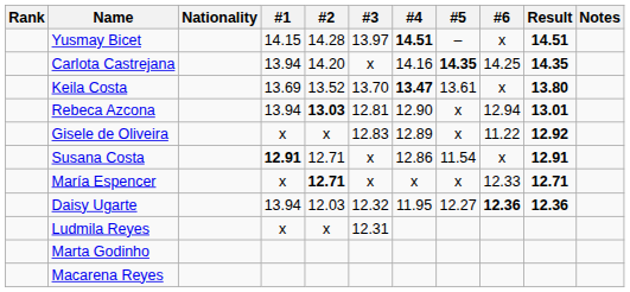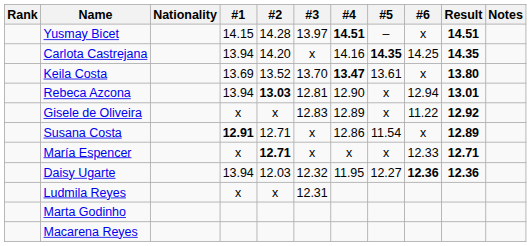 <table class="wikitable sortable" style="text-align:center;font-size:95%">
 <tr>
 <th>Rank</th>
 <th>Name</th>
 <th>Nationality</th>
 <th>#1</th>
 <th>#2</th>
 <th>#3</th>
 <th>#4</th>
 <th>#5</th>
 <th>#6</th>
 <th>Result</th>
 <th>Notes</th>
 </tr>
 <tr>
 <td></td>
 <td align=left><a href='#'>Yusmay Bicet</a></td>
 <td align=left></td>
 <td>14.15</td>
 <td>14.28</td>
 <td>13.97</td>
 <td><strong>14.51</strong></td>
 <td>–</td>
 <td>x</td>
 <td><strong>14.51</strong></td>
 <td></td>
 </tr>
 <tr>
 <td></td>
 <td align=left><a href='#'>Carlota Castrejana</a></td>
 <td align=left></td>
 <td>13.94</td>
 <td>14.20</td>
 <td>x</td>
 <td>14.16</td>
 <td><strong>14.35</strong></td>
 <td>14.25</td>
 <td><strong>14.35</strong></td>
 <td></td>
 </tr>
 <tr>
 <td></td>
 <td align=left><a href='#'>Keila Costa</a></td>
 <td align=left></td>
 <td>13.69</td>
 <td>13.52</td>
 <td>13.70</td>
 <td><strong>13.47</strong></td>
 <td>13.61</td>
 <td>x</td>
 <td><strong>13.80</strong></td>
 <td></td>
 </tr>
 <tr>
 <td></td>
 <td align=left><a href='#'>Rebeca Azcona</a></td>
 <td align=left></td>
 <td>13.94</td>
 <td><strong>13.03</strong></td>
 <td>12.81</td>
 <td>12.90</td>
 <td>x</td>
 <td>12.94</td>
 <td><strong>13.01</strong></td>
 <td></td>
 </tr>
 <tr>
 <td></td>
 <td align=left><a href='#'>Gisele de Oliveira</a></td>
 <td align=left></td>
 <td>x</td>
 <td>x</td>
 <td>12.83</td>
 <td>12.89</td>
 <td>x</td>
 <td>11.22</td>
 <td><strong>12.92</strong></td>
 <td></td>
 </tr>
 <tr>
 <td></td>
 <td align=left><a href='#'>Susana Costa</a></td>
 <td align=left></td>
 <td><strong>12.91</strong></td>
 <td>12.71</td>
 <td>x</td>
 <td>12.86</td>
 <td>11.54</td>
 <td>x</td>
-<td><strong>12.91</strong></td>
+<td><strong>12.89</strong></td>
 <td></td>
 </tr>
 <tr>
 <td></td>
 <td align=left><a href='#'>María Espencer</a></td>
 <td align=left></td>
 <td>x</td>
 <td><strong>12.71</strong></td>
 <td>x</td>
 <td>x</td>
 <td>x</td>
 <td>12.33</td>
 <td><strong>12.71</strong></td>
 <td></td>
 </tr>
 <tr>
 <td></td>
 <td align=left><a href='#'>Daisy Ugarte</a></td>
 <td align=left></td>
 <td>13.94</td>
 <td>12.03</td>
 <td>12.32</td>
 <td>11.95</td>
 <td>12.27</td>
 <td><strong>12.36</strong></td>
 <td><strong>12.36</strong></td>
 <td></td>
 </tr>
 <tr>
 <td></td>
 <td align=left><a href='#'>Ludmila Reyes</a></td>
 <td align=left></td>
 <td>x</td>
 <td>x</td>
 <td>12.31</td>
 <td></td>
 <td></td>
 <td></td>
 <td><strong></strong></td>
 <td></td>
 </tr>
 <tr>
 <td></td>
 <td align=left><a href='#'>Marta Godinho</a></td>
 <td align=left></td>
 <td></td>
 <td></td>
 <td></td>
 <td></td>
 <td></td>
 <td></td>
 <td><strong></strong></td>
 <td></td>
 </tr>
 <tr>
 <td></td>
 <td align=left><a href='#'>Macarena Reyes</a></td>
 <td align=left></td>
 <td></td>
 <td></td>
 <td></td>
 <td></td>
 <td></td>
 <td></td>
 <td><strong></strong></td>
 <td></td>
 </tr>
 </table>
